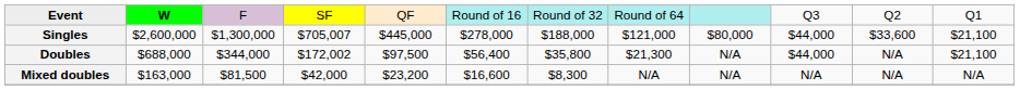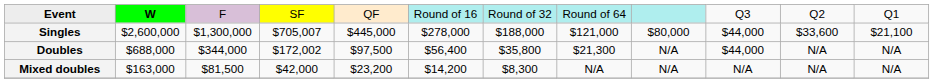 <table class="wikitable" style="font-size:90%;text-align:center">
 <tr>
 <td style="width:130px; background:#ededed;"><strong>Event</strong></td>
 <td style="width:80px; background:lime;"><strong>W</strong></td>
 <td style="width:85px; background:thistle;">F</td>
 <td style="width:85px; background:#ff0;">SF</td>
 <td style="width:85px; background:#ffebcd;">QF</td>
 <td style="width:85px; background:#afeeee;">Round of 16</td>
 <td style="width:85px; background:#afeeee;">Round of 32</td>
 <td style="width:85px; background:#afeeee;">Round of 64</td>
 <td style="width:85px; background:#afeeee;"></td>
 <td style="width:85px;">Q3</td>
 <td style="width:85px;">Q2</td>
 <td style="width:85px;">Q1</td>
 </tr>
 <tr>
 <td style="background:#f3f3f3;"><strong>Singles</strong></td>
 <td>$2,600,000</td>
 <td>$1,300,000</td>
 <td>$705,007</td>
 <td>$445,000</td>
 <td>$278,000</td>
 <td>$188,000</td>
 <td>$121,000</td>
 <td>$80,000</td>
 <td>$44,000</td>
 <td>$33,600</td>
 <td>$21,100</td>
 </tr>
 <tr>
 <td style="background:#f3f3f3;"><strong>Doubles</strong></td>
 <td>$688,000</td>
 <td>$344,000</td>
 <td>$172,002</td>
 <td>$97,500</td>
 <td>$56,400</td>
 <td>$35,800</td>
 <td>$21,300</td>
 <td>N/A</td>
 <td>$44,000</td>
 <td>N/A</td>
-<td>$21,100</td>
+<td>N/A</td>
 </tr>
 <tr>
 <td style="background:#f3f3f3;"><strong>Mixed doubles</strong></td>
 <td>$163,000</td>
 <td>$81,500</td>
 <td>$42,000</td>
 <td>$23,200</td>
-<td>$16,600</td>
+<td>$14,200</td>
 <td>$8,300</td>
 <td>N/A</td>
 <td>N/A</td>
 <td>N/A</td>
 <td>N/A</td>
 <td>N/A</td>
 </tr>
 <tr>
 </tr>
 </table>
